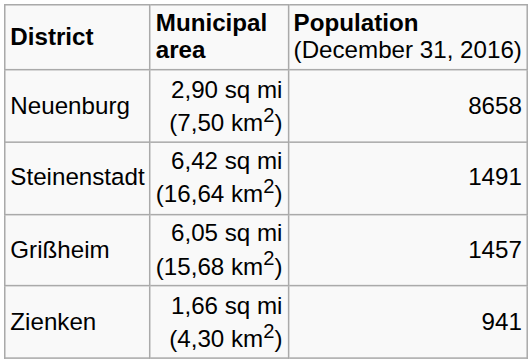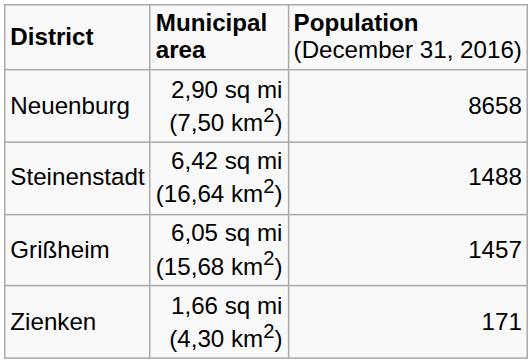 <table class="wikitable">
 <tr class="hintergrundfarbe5">
 <td><strong>District</strong></td>
 <td><strong>Municipal<br>area</strong></td>
 <td><strong>Population</strong><br>(December 31, 2016)</td>
 </tr>
 <tr>
 <td>Neuenburg</td>
 <td style="text-align:right">2,90 sq mi<br>(7,50 km<sup>2</sup>)</td>
 <td style="text-align:right">8658</td>
 </tr>
 <tr>
 <td>Steinenstadt</td>
 <td style="text-align:right">6,42 sq mi<br>(16,64 km<sup>2</sup>)</td>
-<td style="text-align:right">1491</td>
+<td style="text-align:right">1488</td>
 </tr>
 <tr>
 <td>Grißheim</td>
 <td style="text-align:right">6,05 sq mi<br>(15,68 km<sup>2</sup>)</td>
 <td style="text-align:right">1457</td>
 </tr>
 <tr>
 <td>Zienken</td>
 <td style="text-align:right">1,66 sq mi<br>(4,30 km<sup>2</sup>)</td>
-<td style="text-align:right">941</td>
+<td style="text-align:right">171</td>
 </tr>
 </table>
